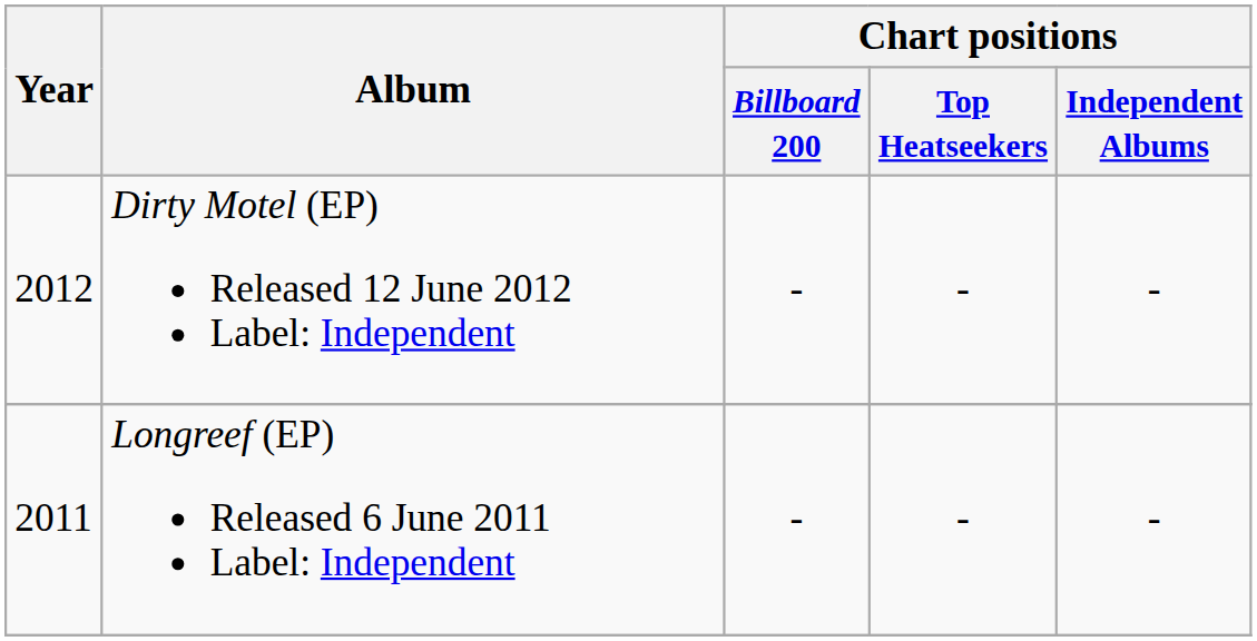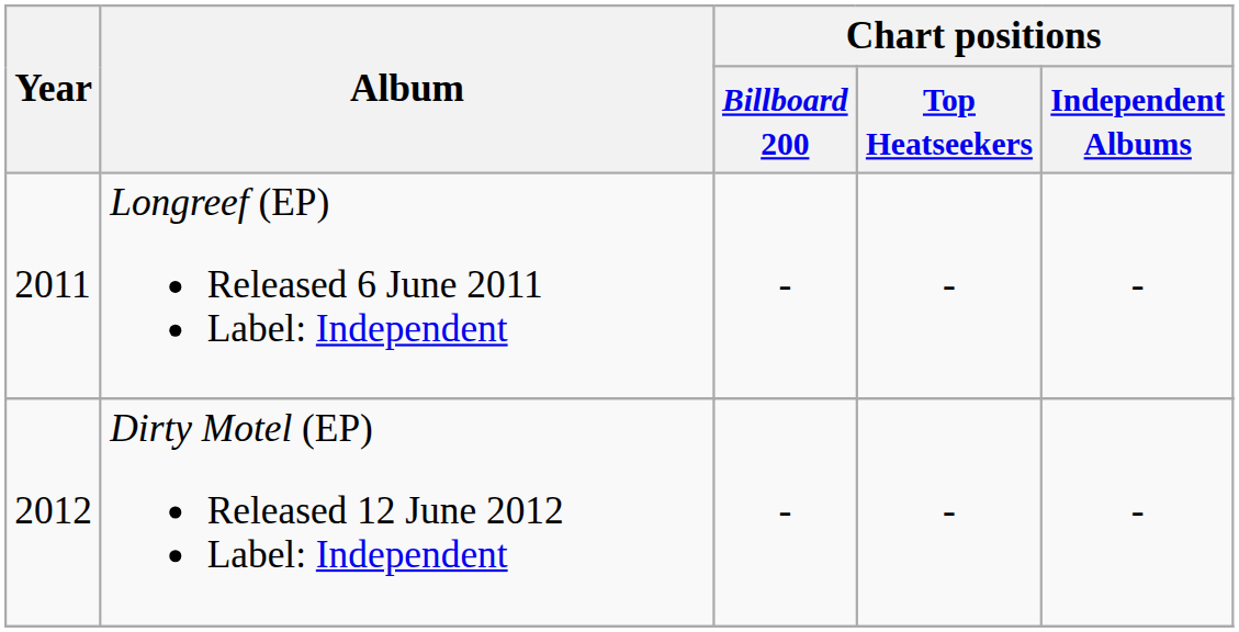 <table class="wikitable">
 <tr>
 <th width="18" rowspan="2">Year</th>
 <th width="245" rowspan="2">Album</th>
 <th colspan="3">Chart positions</th>
 </tr>
 <tr>
 <th width="50"><small><a href='#'><em>Billboard</em> 200</a></small></th>
 <th width="50"><small><a href='#'>Top Heatseekers</a></small></th>
 <th width="50"><small><a href='#'>Independent Albums</a></small></th>
 </tr>
 <tr>
+<td>2011</td>
+<td><em>Longreef</em> (EP)<br><ul><li>Released 6 June 2011</li><li>Label: <a href='#'>Independent</a></li></ul></td>
+<td align="center">-</td>
+<td align="center">-</td>
+<td align="center">-</td>
+</tr>
+<tr>
+</tr>
+<tr>
 <td>2012</td>
 <td><em>Dirty Motel</em> (EP)<br><ul><li>Released 12 June 2012</li><li>Label: <a href='#'>Independent</a></li></ul></td>
 <td align="center">-</td>
 <td align="center">-</td>
 <td align="center">-</td>
 </tr>
 <tr>
 </tr>
-<tr>
-<td>2011</td>
-<td><em>Longreef</em> (EP)<br><ul><li>Released 6 June 2011</li><li>Label: <a href='#'>Independent</a></li></ul></td>
-<td align="center">-</td>
-<td align="center">-</td>
-<td align="center">-</td>
-</tr>
-<tr>
-</tr>
 </table>
